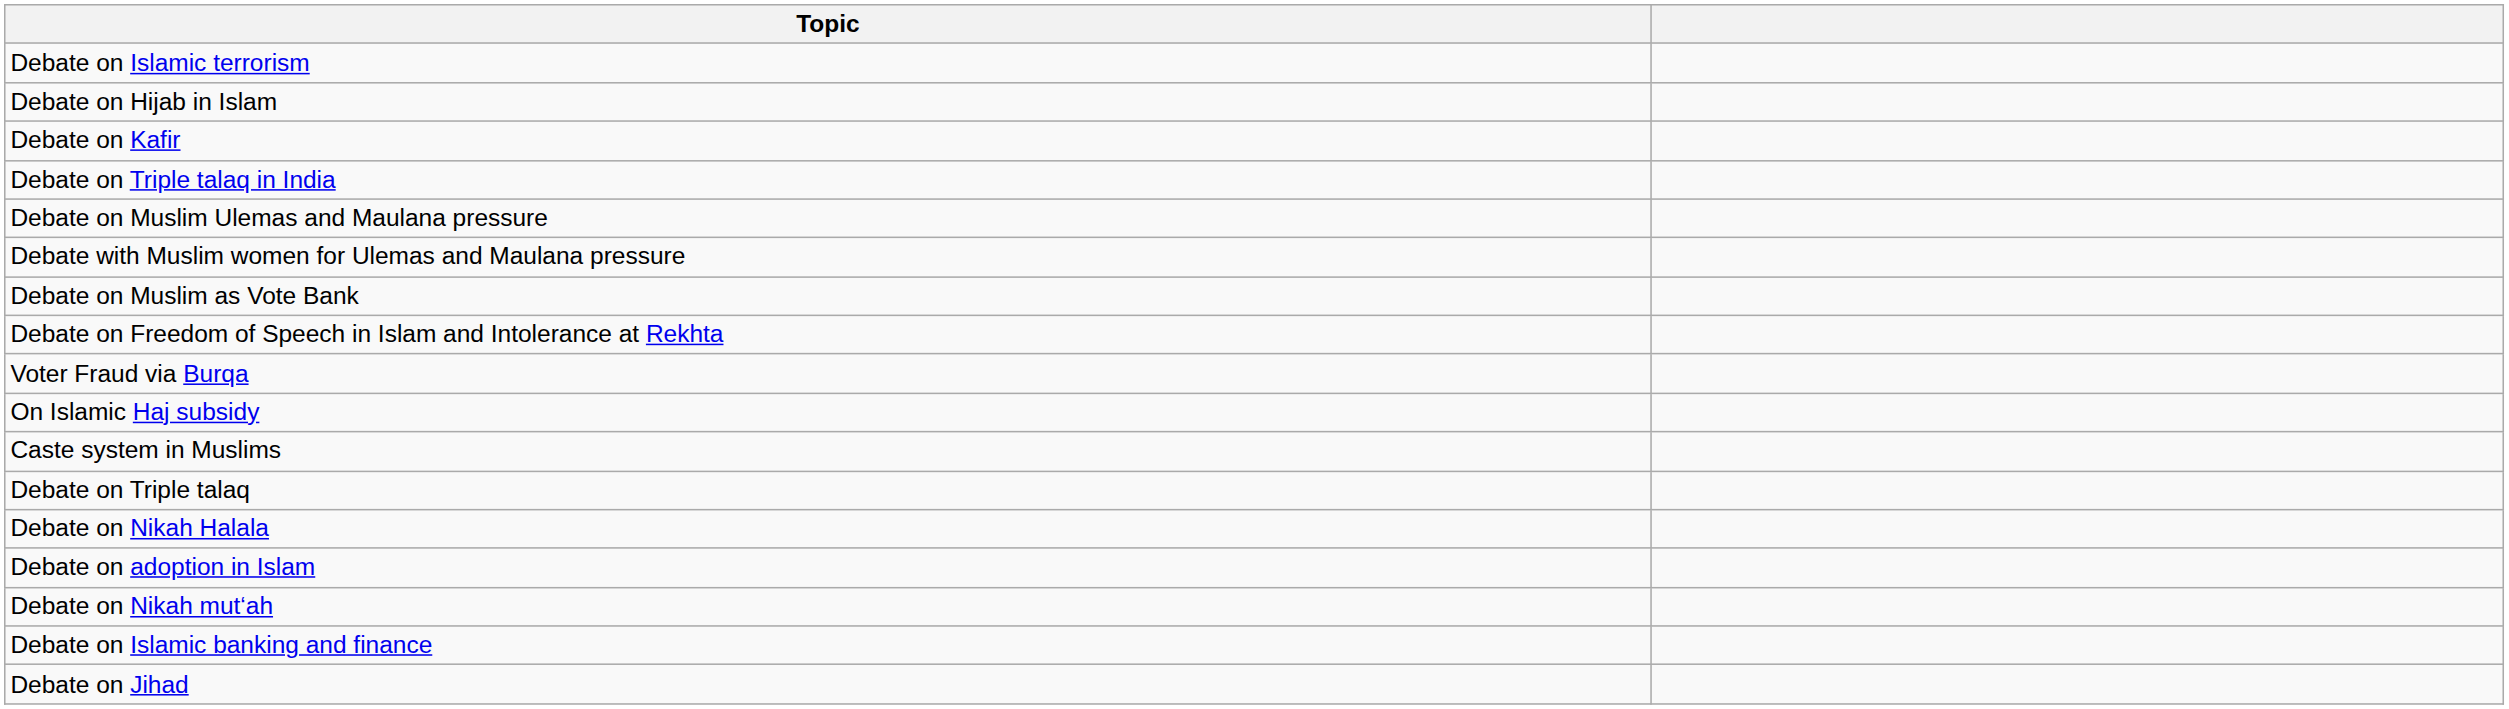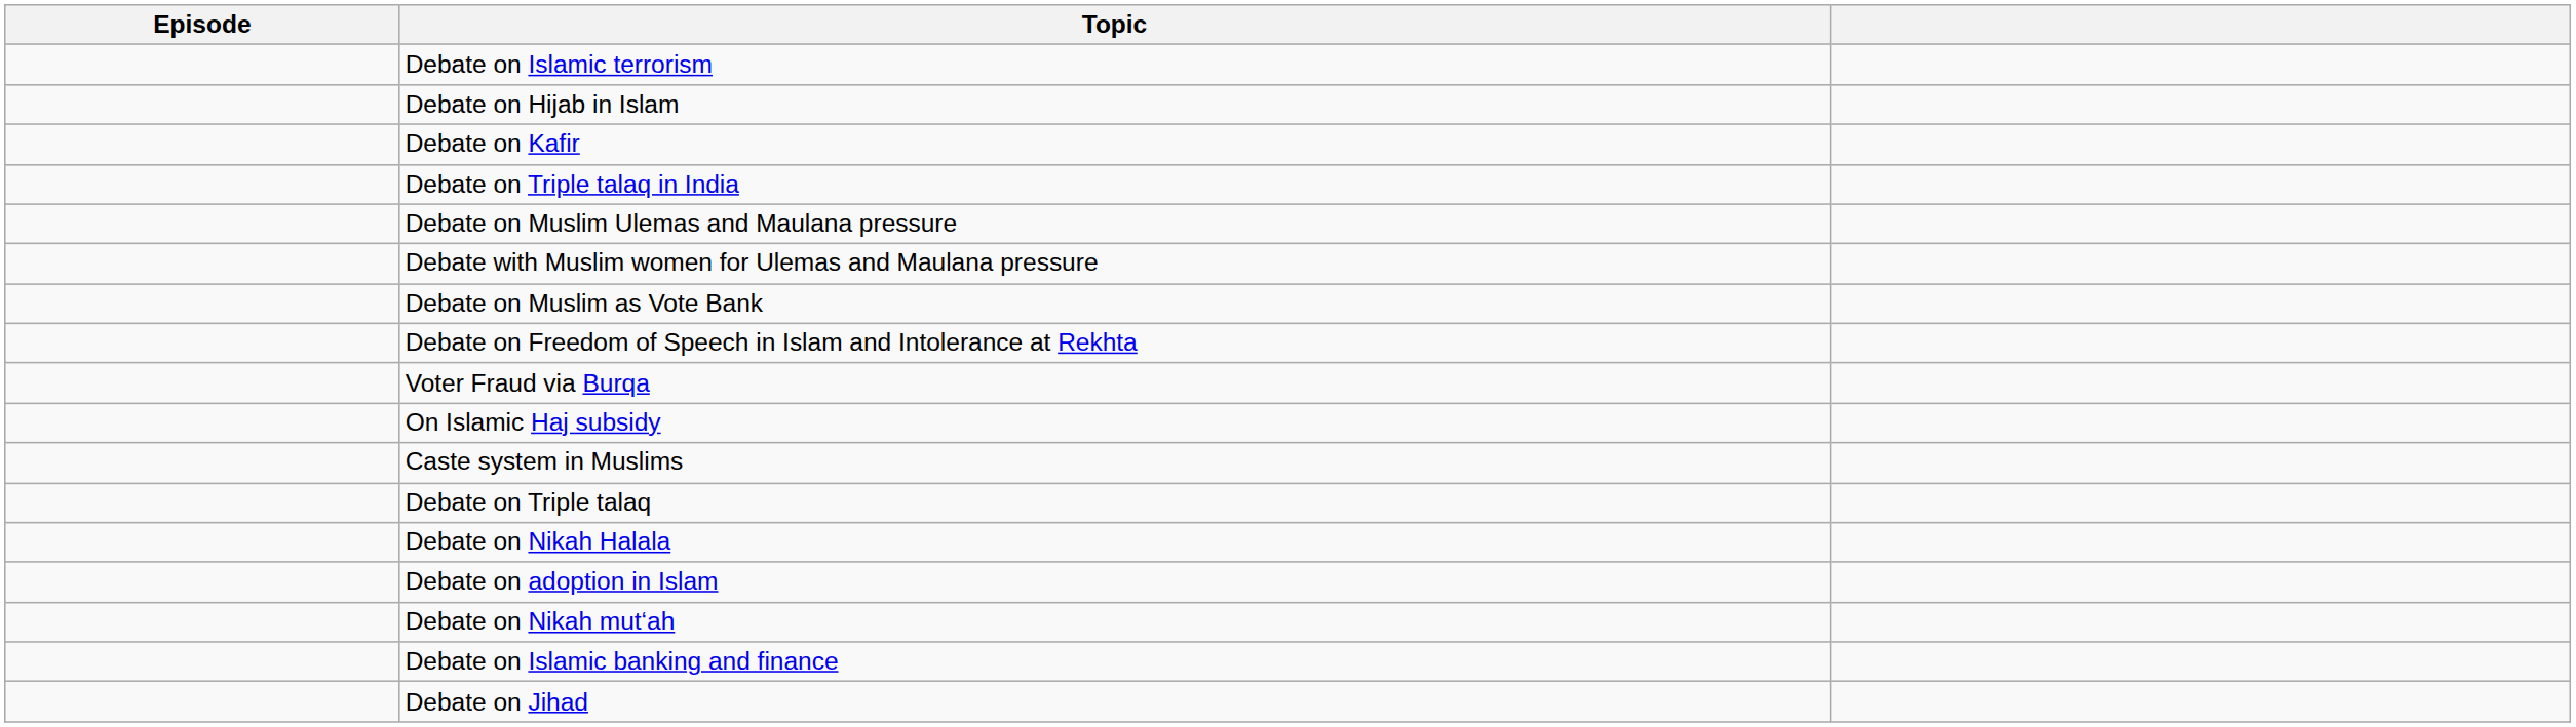 <table class="wikitable">
 <tr>
+<th width=8%>Episode</th>
 <th width=29%>Topic</th>
 <th width=15%></th>
 </tr>
 <tr>
+<td></td>
 <td>Debate on <a href='#'>Islamic terrorism</a></td>
 <td></td>
 </tr>
 <tr>
+<td></td>
 <td>Debate on Hijab in Islam</td>
 <td></td>
 </tr>
 <tr>
+<td></td>
 <td>Debate on <a href='#'>Kafir</a></td>
 <td></td>
 </tr>
 <tr>
+<td></td>
 <td>Debate on <a href='#'>Triple talaq in India</a></td>
 <td></td>
 </tr>
 <tr>
+<td></td>
 <td>Debate on Muslim Ulemas and Maulana pressure</td>
 <td></td>
 </tr>
 <tr>
+<td></td>
 <td>Debate with Muslim women for Ulemas and Maulana pressure</td>
 <td></td>
 </tr>
 <tr>
+<td></td>
 <td>Debate on Muslim as Vote Bank</td>
 <td></td>
 </tr>
 <tr>
+<td></td>
 <td>Debate on Freedom of Speech in Islam and Intolerance at <a href='#'>Rekhta</a></td>
 <td></td>
 </tr>
 <tr>
+<td></td>
 <td>Voter Fraud via <a href='#'>Burqa</a></td>
 <td></td>
 </tr>
 <tr>
+<td></td>
 <td>On Islamic <a href='#'>Haj subsidy</a></td>
 <td></td>
 </tr>
 <tr>
+<td></td>
 <td>Caste system in Muslims</td>
 <td></td>
 </tr>
 <tr>
+<td></td>
 <td>Debate on Triple talaq</td>
 <td></td>
 </tr>
 <tr>
+<td></td>
 <td>Debate on <a href='#'>Nikah Halala</a></td>
 <td></td>
 </tr>
 <tr>
+<td></td>
 <td>Debate on <a href='#'>adoption in Islam</a></td>
 <td></td>
 </tr>
 <tr>
+<td></td>
 <td>Debate on <a href='#'>Nikah mut‘ah</a></td>
 <td></td>
 </tr>
 <tr>
+<td></td>
 <td>Debate on <a href='#'>Islamic banking and finance</a></td>
 <td></td>
 </tr>
 <tr>
+<td></td>
 <td>Debate on <a href='#'>Jihad</a></td>
 <td></td>
 </tr>
 </table>
